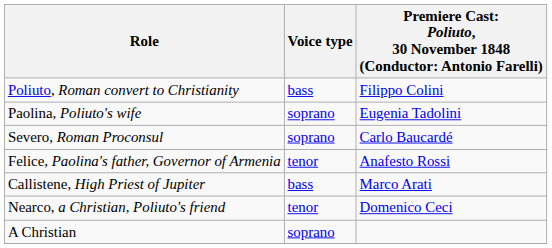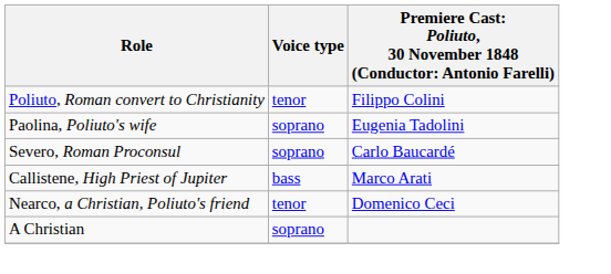 <table class="wikitable">
 <tr>
 <th>Role</th>
 <th>Voice type</th>
 <th>Premiere Cast:<br><em>Poliuto</em>,<br>30 November 1848<br>(Conductor: Antonio Farelli)</th>
 </tr>
 <tr>
 <td><a href='#'>Poliuto</a>, <em>Roman convert to Christianity</em></td>
-<td><a href='#'>bass</a></td>
+<td><a href='#'>tenor</a></td>
 <td><a href='#'>Filippo Colini</a></td>
 </tr>
 <tr>
 <td>Paolina, <em>Poliuto's wife</em></td>
 <td><a href='#'>soprano</a></td>
 <td><a href='#'>Eugenia Tadolini</a></td>
 </tr>
 <tr>
 <td>Severo, <em>Roman Proconsul</em></td>
 <td><a href='#'>soprano</a></td>
 <td><a href='#'>Carlo Baucardé</a></td>
-</tr>
-<tr>
-<td>Felice, <em>Paolina's father, Governor of Armenia</em></td>
-<td><a href='#'>tenor</a></td>
-<td><a href='#'>Anafesto Rossi</a></td>
 </tr>
 <tr>
 <td>Callistene, <em>High Priest of Jupiter</em></td>
 <td><a href='#'>bass</a></td>
 <td><a href='#'>Marco Arati</a></td>
 </tr>
 <tr>
 <td>Nearco, <em>a Christian, Poliuto's friend</em></td>
 <td><a href='#'>tenor</a></td>
 <td><a href='#'>Domenico Ceci</a></td>
 </tr>
 <tr>
 <td>A Christian</td>
 <td><a href='#'>soprano</a></td>
 <td></td>
 </tr>
 <tr>
 </tr>
 </table>
